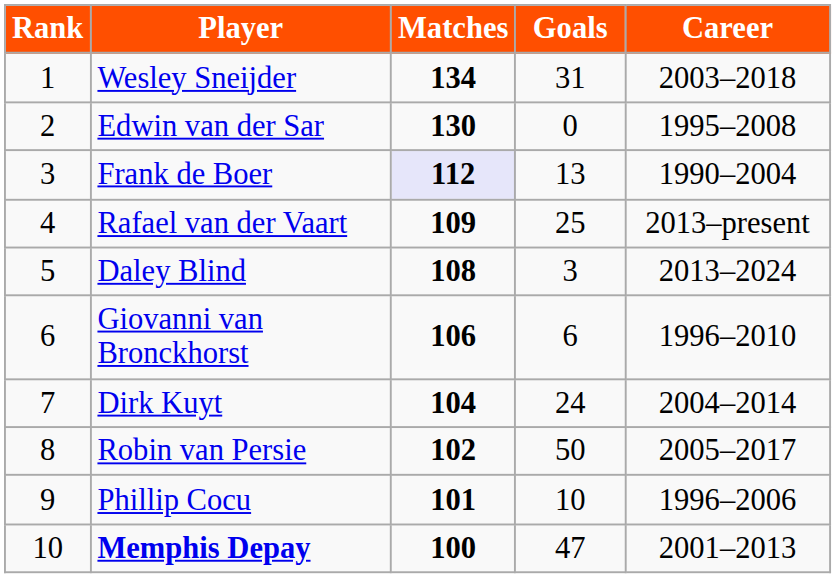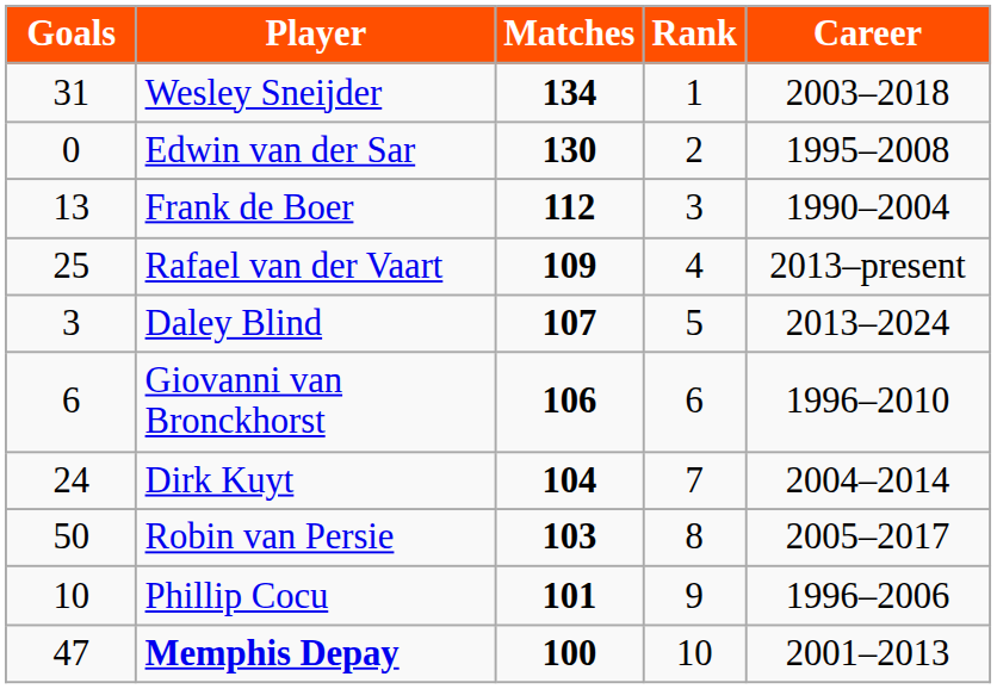 <table class="wikitable sortable" style="text-align:center">
 <tr>
-<th style="width:25px;background:#FF4F00;color:white">Rank</th>
+<th style="width:50px;background:#FF4F00;color:white">Goals</th>
 <th style="width:150px;background:#FF4F00;color:white">Player</th>
 <th style="width:50px;background:#FF4F00;color:white">Matches</th>
-<th style="width:50px;background:#FF4F00;color:white">Goals</th>
+<th style="width:25px;background:#FF4F00;color:white">Rank</th>
 <th style="width:100px;background:#FF4F00;color:white">Career</th>
 </tr>
 <tr>
-<td>1</td>
+<td>31</td>
 <td align=left><a href='#'>Wesley Sneijder</a></td>
 <td><strong>134</strong></td>
-<td>31</td>
+<td>1</td>
 <td>2003–2018</td>
 </tr>
 <tr>
-<td>2</td>
+<td>0</td>
 <td align=left><a href='#'>Edwin van der Sar</a></td>
 <td><strong>130</strong></td>
-<td>0</td>
+<td>2</td>
 <td>1995–2008</td>
 </tr>
 <tr>
+<td>13</td>
+<td align=left><a href='#'>Frank de Boer</a></td>
+<td><strong>112</strong></td>
 <td>3</td>
-<td align=left><a href='#'>Frank de Boer</a></td>
-<td style="background: lavender;"><strong>112</strong></td>
-<td>13</td>
 <td>1990–2004</td>
 </tr>
 <tr>
-<td>4</td>
+<td>25</td>
 <td align=left><a href='#'>Rafael van der Vaart</a></td>
 <td><strong>109</strong></td>
-<td>25</td>
+<td>4</td>
 <td>2013–present</td>
 </tr>
 <tr>
+<td>3</td>
+<td align=left><a href='#'>Daley Blind</a></td>
+<td><strong>107</strong></td>
 <td>5</td>
-<td align=left><a href='#'>Daley Blind</a></td>
-<td><strong>108</strong></td>
-<td>3</td>
 <td>2013–2024</td>
 </tr>
 <tr>
 <td>6</td>
 <td align=left><a href='#'>Giovanni van Bronckhorst</a></td>
 <td><strong>106</strong></td>
 <td>6</td>
 <td>1996–2010</td>
 </tr>
 <tr>
-<td>7</td>
+<td>24</td>
 <td align=left><a href='#'>Dirk Kuyt</a></td>
 <td><strong>104</strong></td>
-<td>24</td>
+<td>7</td>
 <td>2004–2014</td>
 </tr>
 <tr>
+<td>50</td>
+<td align=left><a href='#'>Robin van Persie</a></td>
+<td><strong>103</strong></td>
 <td>8</td>
-<td align=left><a href='#'>Robin van Persie</a></td>
-<td><strong>102</strong></td>
-<td>50</td>
 <td>2005–2017</td>
 </tr>
 <tr>
-<td>9</td>
+<td>10</td>
 <td align=left><a href='#'>Phillip Cocu</a></td>
 <td><strong>101</strong></td>
-<td>10</td>
+<td>9</td>
 <td>1996–2006</td>
 </tr>
 <tr>
-<td>10</td>
+<td>47</td>
 <td align=left><strong><a href='#'>Memphis Depay</a></strong></td>
 <td><strong>100</strong></td>
-<td>47</td>
+<td>10</td>
 <td>2001–2013</td>
 </tr>
 </table>
